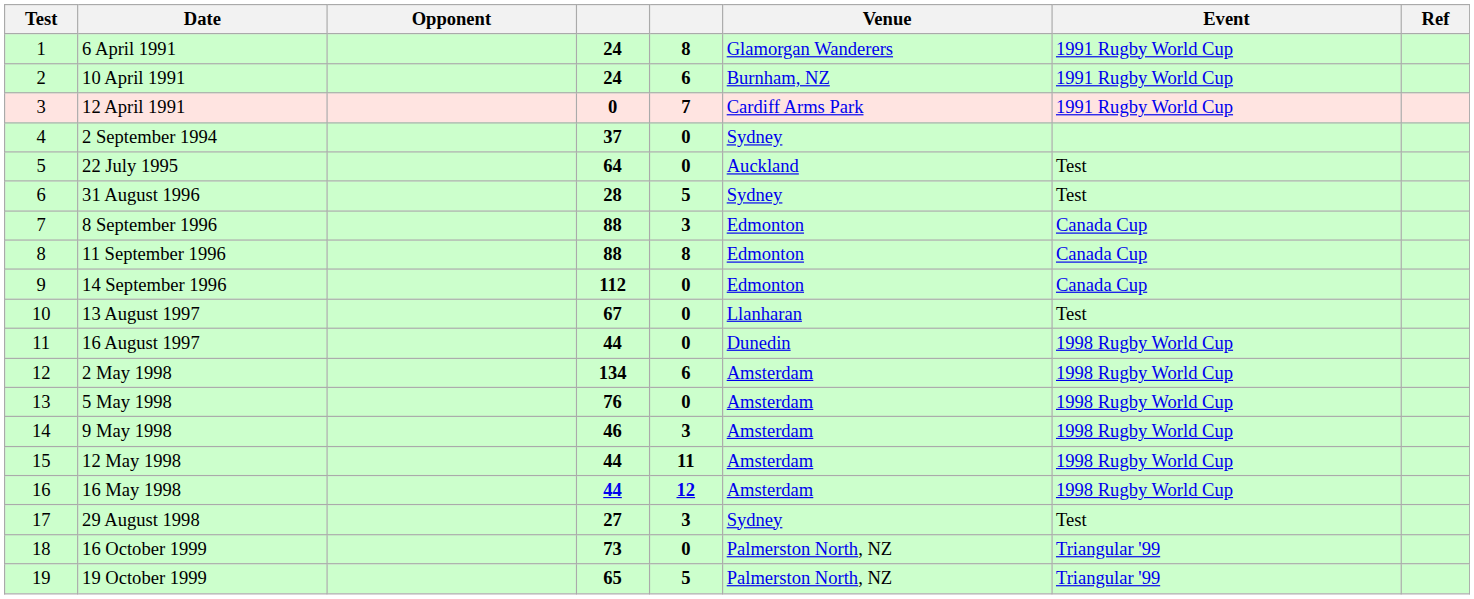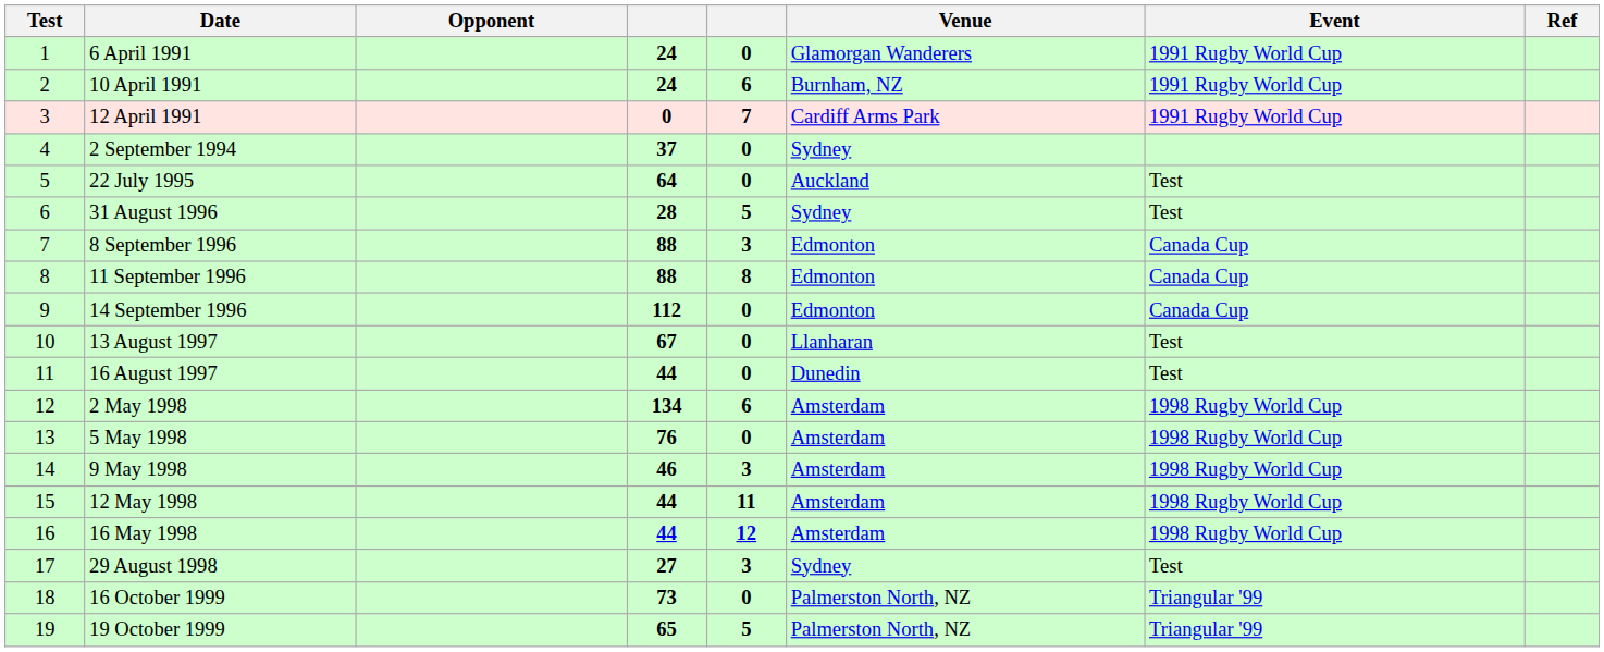 <table class="wikitable sortable" style="width:100%">
 <tr>
 <th style="width:5%">Test</th>
 <th style="width:17%">Date</th>
 <th style="width:17%">Opponent</th>
 <th style="width:5%"></th>
 <th style="width:5%"></th>
 <th>Venue</th>
 <th>Event</th>
 <th>Ref</th>
 </tr>
 <tr bgcolor=#ccffcc>
 <td align=center>1</td>
 <td>6 April 1991</td>
 <td></td>
 <td align="center"><strong>24</strong></td>
-<td align="center"><strong>8</strong></td>
+<td align="center"><strong>0</strong></td>
 <td><a href='#'>Glamorgan Wanderers</a></td>
 <td><a href='#'>1991 Rugby World Cup</a></td>
 <td></td>
 </tr>
 <tr bgcolor=#ccffcc>
 <td align=center>2</td>
 <td>10 April 1991</td>
 <td></td>
 <td align="center"><strong>24</strong></td>
 <td align="center"><strong>6</strong></td>
 <td><a href='#'>Burnham, NZ</a></td>
 <td><a href='#'>1991 Rugby World Cup</a></td>
 <td></td>
 </tr>
 <tr bgcolor="FFE4E1">
 <td align=center>3</td>
 <td>12 April 1991</td>
 <td></td>
 <td align="center"><strong>0</strong></td>
 <td align="center"><strong>7</strong></td>
 <td><a href='#'>Cardiff Arms Park</a></td>
 <td><a href='#'>1991 Rugby World Cup</a></td>
 <td></td>
 </tr>
 <tr bgcolor=#ccffcc>
 <td align=center>4</td>
 <td>2 September 1994</td>
 <td></td>
 <td align="center"><strong>37</strong></td>
 <td align="center"><strong>0</strong></td>
 <td><a href='#'>Sydney</a></td>
 <td></td>
 <td></td>
 </tr>
 <tr bgcolor=#ccffcc>
 <td align=center>5</td>
 <td>22 July 1995</td>
 <td></td>
 <td align="center"><strong>64</strong></td>
 <td align="center"><strong>0</strong></td>
 <td><a href='#'>Auckland</a></td>
 <td>Test</td>
 <td></td>
 </tr>
 <tr bgcolor=#ccffcc>
 <td align=center>6</td>
 <td>31 August 1996</td>
 <td></td>
 <td align="center"><strong>28</strong></td>
 <td align="center"><strong>5</strong></td>
 <td><a href='#'>Sydney</a></td>
 <td>Test</td>
 <td></td>
 </tr>
 <tr bgcolor=#ccffcc>
 <td align=center>7</td>
 <td>8 September 1996</td>
 <td></td>
 <td align="center"><strong>88</strong></td>
 <td align="center"><strong>3</strong></td>
 <td><a href='#'>Edmonton</a></td>
 <td><a href='#'>Canada Cup</a></td>
 <td></td>
 </tr>
 <tr bgcolor=#ccffcc>
 <td align=center>8</td>
 <td>11 September 1996</td>
 <td></td>
 <td align="center"><strong>88</strong></td>
 <td align="center"><strong>8</strong></td>
 <td><a href='#'>Edmonton</a></td>
 <td><a href='#'>Canada Cup</a></td>
 <td></td>
 </tr>
 <tr bgcolor=#ccffcc>
 <td align=center>9</td>
 <td>14 September 1996</td>
 <td></td>
 <td align="center"><strong>112</strong></td>
 <td align="center"><strong>0</strong></td>
 <td><a href='#'>Edmonton</a></td>
 <td><a href='#'>Canada Cup</a></td>
 <td></td>
 </tr>
 <tr bgcolor=#ccffcc>
 <td align=center>10</td>
 <td>13 August 1997</td>
 <td></td>
 <td align="center"><strong>67</strong></td>
 <td align="center"><strong>0</strong></td>
 <td><a href='#'>Llanharan</a></td>
 <td>Test</td>
 <td></td>
 </tr>
 <tr bgcolor=#ccffcc>
 <td align=center>11</td>
 <td>16 August 1997</td>
 <td></td>
 <td align="center"><strong>44</strong></td>
 <td align="center"><strong>0</strong></td>
 <td><a href='#'>Dunedin</a></td>
-<td><a href='#'>1998 Rugby World Cup</a></td>
+<td>Test</td>
 <td></td>
 </tr>
 <tr bgcolor=#ccffcc>
 <td align=center>12</td>
 <td>2 May 1998</td>
 <td></td>
 <td align="center"><strong>134</strong></td>
 <td align="center"><strong>6</strong></td>
 <td><a href='#'>Amsterdam</a></td>
 <td><a href='#'>1998 Rugby World Cup</a></td>
 <td></td>
 </tr>
 <tr bgcolor=#ccffcc>
 <td align=center>13</td>
 <td>5 May 1998</td>
 <td></td>
 <td align="center"><strong>76</strong></td>
 <td align="center"><strong>0</strong></td>
 <td><a href='#'>Amsterdam</a></td>
 <td><a href='#'>1998 Rugby World Cup</a></td>
 <td></td>
 </tr>
 <tr bgcolor=#ccffcc>
 <td align=center>14</td>
 <td>9 May 1998</td>
 <td></td>
 <td align="center"><strong>46</strong></td>
 <td align="center"><strong>3</strong></td>
 <td><a href='#'>Amsterdam</a></td>
 <td><a href='#'>1998 Rugby World Cup</a></td>
 <td></td>
 </tr>
 <tr bgcolor=#ccffcc>
 <td align=center>15</td>
 <td>12 May 1998</td>
 <td></td>
 <td align="center"><strong>44</strong></td>
 <td align="center"><strong>11</strong></td>
 <td><a href='#'>Amsterdam</a></td>
 <td><a href='#'>1998 Rugby World Cup</a></td>
 <td></td>
 </tr>
 <tr bgcolor=#ccffcc>
 <td align=center>16</td>
 <td>16 May 1998</td>
 <td></td>
 <td align="center"><strong><a href='#'>44</a></strong></td>
 <td align="center"><strong><a href='#'>12</a></strong></td>
 <td><a href='#'>Amsterdam</a></td>
 <td><a href='#'>1998 Rugby World Cup</a></td>
 <td></td>
 </tr>
 <tr bgcolor=#ccffcc>
 <td align=center>17</td>
 <td>29 August 1998</td>
 <td></td>
 <td align="center"><strong>27</strong></td>
 <td align="center"><strong>3</strong></td>
 <td><a href='#'>Sydney</a></td>
 <td>Test</td>
 <td></td>
 </tr>
 <tr bgcolor=#ccffcc>
 <td align=center>18</td>
 <td>16 October 1999</td>
 <td></td>
 <td align="center"><strong>73</strong></td>
 <td align="center"><strong>0</strong></td>
 <td><a href='#'>Palmerston North</a>, NZ</td>
 <td><a href='#'>Triangular '99</a></td>
 <td></td>
 </tr>
 <tr bgcolor=#ccffcc>
 <td align=center>19</td>
 <td>19 October 1999</td>
 <td></td>
 <td align="center"><strong>65</strong></td>
 <td align="center"><strong>5</strong></td>
 <td><a href='#'>Palmerston North</a>, NZ</td>
 <td><a href='#'>Triangular '99</a></td>
 <td></td>
 </tr>
 </table>
